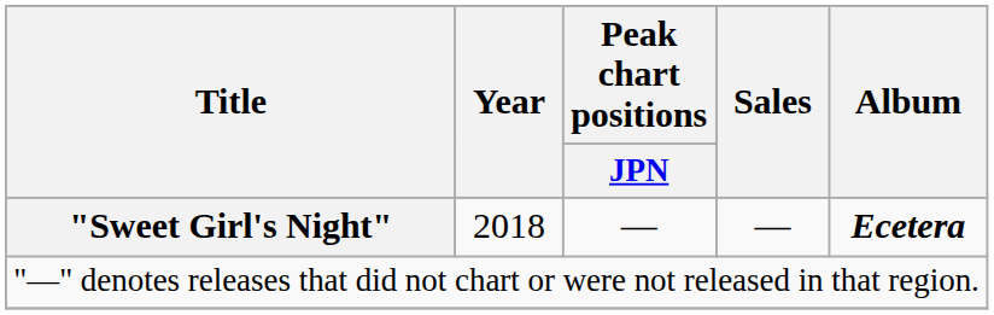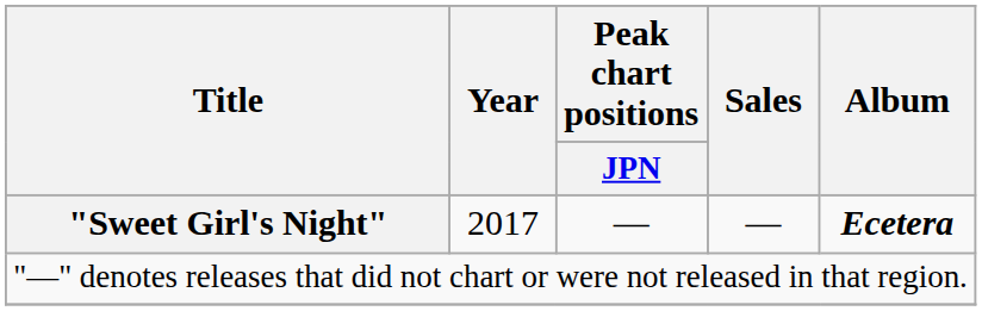 <table class="wikitable plainrowheaders" style="text-align:center;">
 <tr>
 <th scope="col" rowspan="2" style="width:12em;">Title</th>
 <th scope="col" rowspan="2">Year</th>
 <th scope="col" colspan="1">Peak chart positions</th>
 <th scope="col" rowspan="2">Sales</th>
 <th scope="col" rowspan="2">Album</th>
 </tr>
 <tr>
 <th scope="col" style="width:3em;font-size:90%;"><a href='#'>JPN</a></th>
 </tr>
 <tr>
 <th scope="row">"Sweet Girl's Night"</th>
-<td>2018</td>
+<td>2017</td>
 <td>—</td>
 <td>—</td>
 <td><strong><em>Ecetera</em></strong></td>
 </tr>
 <tr>
 <td colspan="5" style="font-size:90%;">"—" denotes releases that did not chart or were not released in that region.</td>
 </tr>
 <tr>
 </tr>
 </table>
